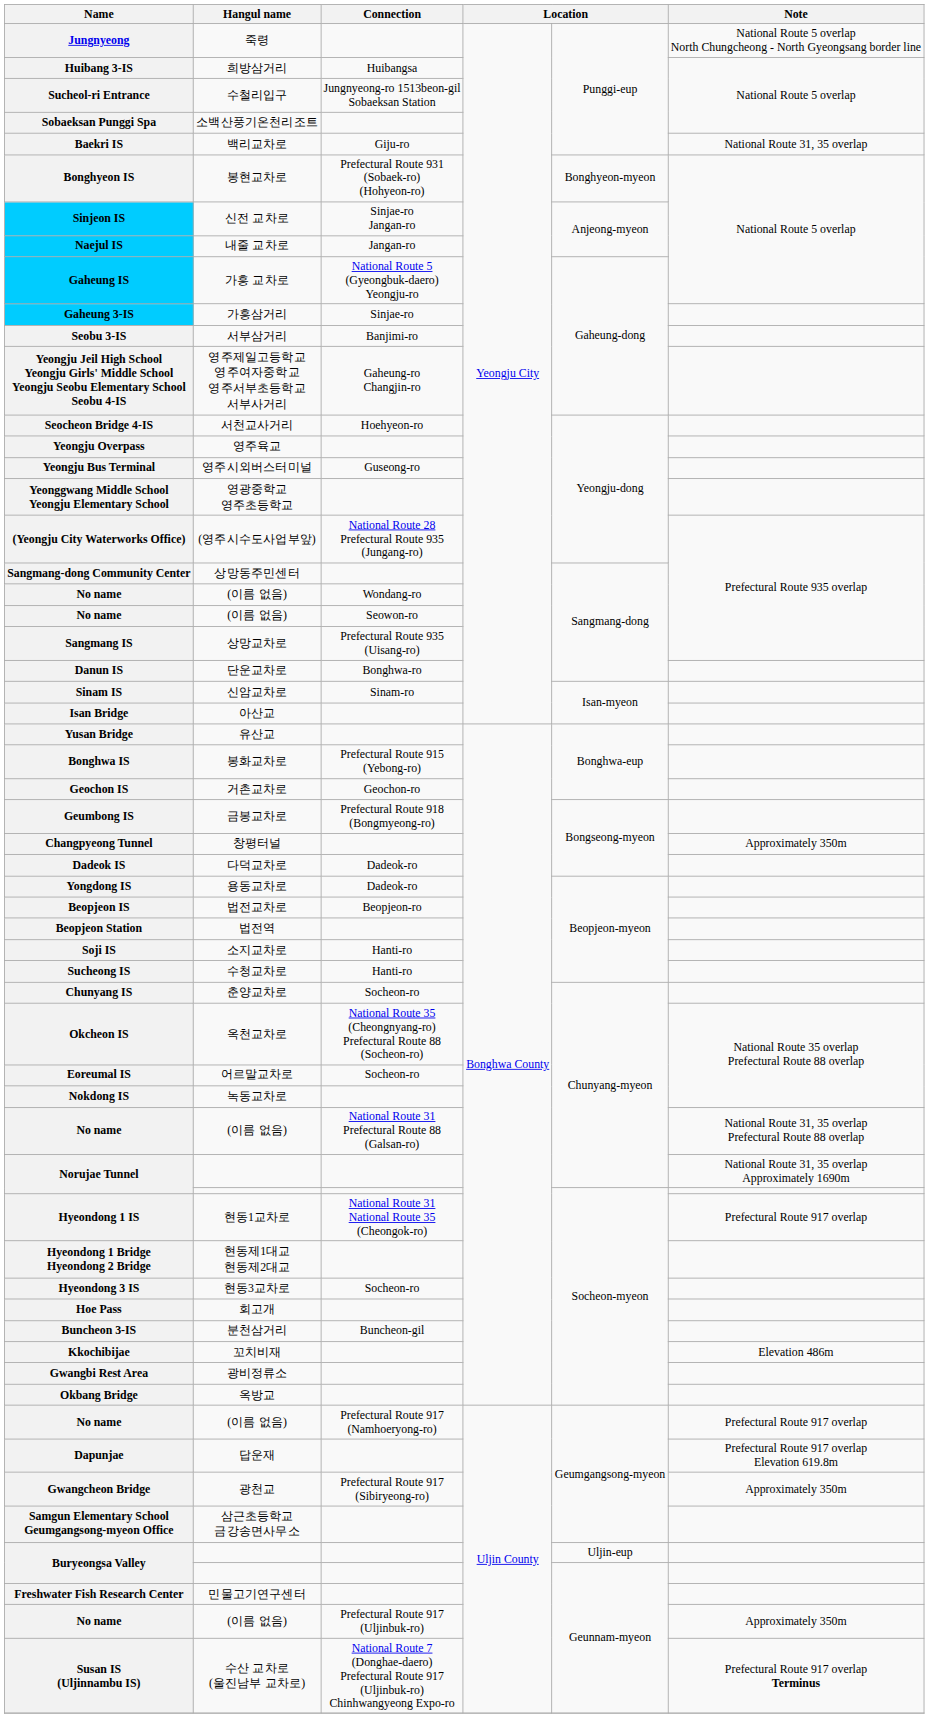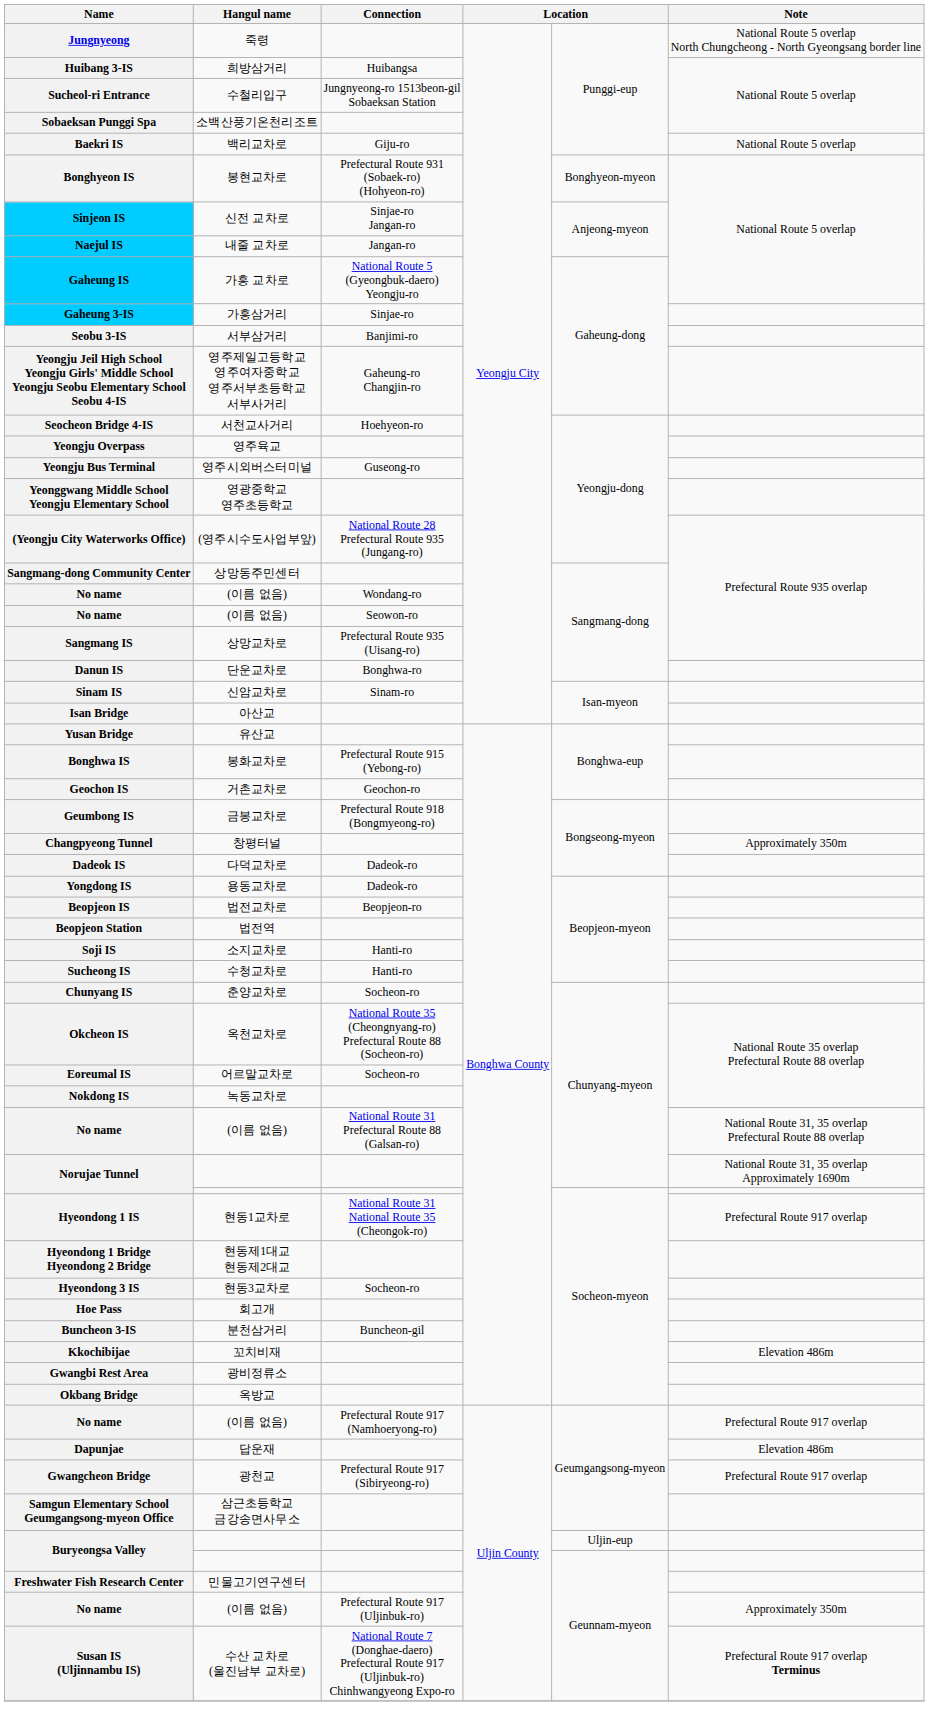 <table class="wikitable" style="font-size: 85%; text-align: center;">
 <tr>
 <th>Name</th>
 <th>Hangul name</th>
 <th>Connection</th>
 <th colspan="2">Location</th>
 <th>Note</th>
 </tr>
 <tr>
 <th><a href='#'>Jungnyeong</a></th>
 <td>죽령</td>
 <td></td>
 <td rowspan=24><a href='#'>Yeongju City</a></td>
 <td rowspan=5>Punggi-eup</td>
 <td>National Route 5 overlap<br>North Chungcheong - North Gyeongsang border line</td>
 </tr>
 <tr>
 <th>Huibang 3-IS</th>
 <td>희방삼거리</td>
 <td>Huibangsa</td>
 <td rowspan=3>National Route 5 overlap</td>
 </tr>
 <tr>
 <th>Sucheol-ri Entrance</th>
 <td>수철리입구</td>
 <td>Jungnyeong-ro 1513beon-gil<br>Sobaeksan Station</td>
 </tr>
 <tr>
 <th>Sobaeksan Punggi Spa</th>
 <td>소백산풍기온천리조트</td>
 <td></td>
 </tr>
 <tr>
 <th>Baekri IS</th>
 <td>백리교차로</td>
 <td>Giju-ro</td>
-<td>National Route 31, 35 overlap</td>
+<td>National Route 5 overlap</td>
 </tr>
 <tr>
 <th>Bonghyeon IS</th>
 <td>봉현교차로</td>
 <td>Prefectural Route 931<br>(Sobaek-ro)<br>(Hohyeon-ro)</td>
 <td>Bonghyeon-myeon</td>
 <td rowspan=4>National Route 5 overlap</td>
 </tr>
 <tr>
 <th style="background-color: #00CCFF;">Sinjeon IS</th>
 <td>신전 교차로</td>
 <td>Sinjae-ro<br>Jangan-ro</td>
 <td rowspan=2>Anjeong-myeon</td>
 </tr>
 <tr>
 <th style="background-color: #00CCFF;">Naejul IS</th>
 <td>내줄 교차로</td>
 <td>Jangan-ro</td>
 </tr>
 <tr>
 <th style="background-color: #00CCFF;">Gaheung IS</th>
 <td>가흥 교차로</td>
 <td><a href='#'>National Route 5</a><br>(Gyeongbuk-daero)<br>Yeongju-ro</td>
 <td rowspan=4>Gaheung-dong</td>
 </tr>
 <tr>
 <th style="background-color: #00CCFF;">Gaheung 3-IS</th>
 <td>가흥삼거리</td>
 <td>Sinjae-ro</td>
 <td></td>
 </tr>
 <tr>
 <th>Seobu 3-IS</th>
 <td>서부삼거리</td>
 <td>Banjimi-ro</td>
 <td></td>
 </tr>
 <tr>
 <th>Yeongju Jeil High School<br>Yeongju Girls' Middle School<br>Yeongju Seobu Elementary School<br>Seobu 4-IS</th>
 <td>영주제일고등학교<br>영주여자중학교<br>영주서부초등학교<br>서부사거리</td>
 <td>Gaheung-ro<br>Changjin-ro</td>
 <td></td>
 </tr>
 <tr>
 <th>Seocheon Bridge 4-IS</th>
 <td>서천교사거리</td>
 <td>Hoehyeon-ro</td>
 <td rowspan=5>Yeongju-dong</td>
 <td></td>
 </tr>
 <tr>
 <th>Yeongju Overpass</th>
 <td>영주육교</td>
 <td></td>
 <td></td>
 </tr>
 <tr>
 <th>Yeongju Bus Terminal</th>
 <td>영주시외버스터미널</td>
 <td>Guseong-ro</td>
 <td></td>
 </tr>
 <tr>
 <th>Yeonggwang Middle School<br>Yeongju Elementary School</th>
 <td>영광중학교<br>영주초등학교</td>
 <td></td>
 <td></td>
 </tr>
 <tr>
 <th>(Yeongju City Waterworks Office)</th>
 <td>(영주시수도사업부앞)</td>
 <td><a href='#'>National Route 28</a><br>Prefectural Route 935<br>(Jungang-ro)</td>
 <td rowspan=5>Prefectural Route 935 overlap</td>
 </tr>
 <tr>
 <th>Sangmang-dong Community Center</th>
 <td>상망동주민센터</td>
 <td></td>
 <td rowspan=5>Sangmang-dong</td>
 </tr>
 <tr>
 <th>No name</th>
 <td>(이름 없음)</td>
 <td>Wondang-ro</td>
 </tr>
 <tr>
 <th>No name</th>
 <td>(이름 없음)</td>
 <td>Seowon-ro</td>
 </tr>
 <tr>
 <th>Sangmang IS</th>
 <td>상망교차로</td>
 <td>Prefectural Route 935<br>(Uisang-ro)</td>
 </tr>
 <tr>
 <th>Danun IS</th>
 <td>단운교차로</td>
 <td>Bonghwa-ro</td>
 <td></td>
 </tr>
 <tr>
 <th>Sinam IS</th>
 <td>신암교차로</td>
 <td>Sinam-ro</td>
 <td rowspan=2>Isan-myeon</td>
 <td></td>
 </tr>
 <tr>
 <th>Isan Bridge</th>
 <td>아산교</td>
 <td></td>
 <td></td>
 </tr>
 <tr>
 <th>Yusan Bridge</th>
 <td>유산교</td>
 <td></td>
 <td rowspan=26><a href='#'>Bonghwa County</a></td>
 <td rowspan=3>Bonghwa-eup</td>
 <td></td>
 </tr>
 <tr>
 <th>Bonghwa IS</th>
 <td>봉화교차로</td>
 <td>Prefectural Route 915<br>(Yebong-ro)</td>
 <td></td>
 </tr>
 <tr>
 <th>Geochon IS</th>
 <td>거촌교차로</td>
 <td>Geochon-ro</td>
 <td></td>
 </tr>
 <tr>
 <th>Geumbong IS</th>
 <td>금봉교차로</td>
 <td>Prefectural Route 918<br>(Bongmyeong-ro)</td>
 <td rowspan=3>Bongseong-myeon</td>
 <td></td>
 </tr>
 <tr>
 <th>Changpyeong Tunnel</th>
 <td>창평터널</td>
 <td></td>
 <td>Approximately 350m</td>
 </tr>
 <tr>
 <th>Dadeok IS</th>
 <td>다덕교차로</td>
 <td>Dadeok-ro</td>
 <td></td>
 </tr>
 <tr>
 <th>Yongdong IS</th>
 <td>용동교차로</td>
 <td>Dadeok-ro</td>
 <td rowspan=5>Beopjeon-myeon</td>
 <td></td>
 </tr>
 <tr>
 <th>Beopjeon IS</th>
 <td>법전교차로</td>
 <td>Beopjeon-ro</td>
 <td></td>
 </tr>
 <tr>
 <th>Beopjeon Station</th>
 <td>법전역</td>
 <td></td>
 <td></td>
 </tr>
 <tr>
 <th>Soji IS</th>
 <td>소지교차로</td>
 <td>Hanti-ro</td>
 <td></td>
 </tr>
 <tr>
 <th>Sucheong IS</th>
 <td>수청교차로</td>
 <td>Hanti-ro</td>
 <td></td>
 </tr>
 <tr>
 <th>Chunyang IS</th>
 <td>춘양교차로</td>
 <td>Socheon-ro</td>
 <td rowspan=6>Chunyang-myeon</td>
 <td></td>
 </tr>
 <tr>
 <th>Okcheon IS</th>
 <td>옥천교차로</td>
 <td><a href='#'>National Route 35</a><br>(Cheongnyang-ro)<br>Prefectural Route 88<br>(Socheon-ro)</td>
 <td rowspan=3>National Route 35 overlap<br>Prefectural Route 88 overlap</td>
 </tr>
 <tr>
 <th>Eoreumal IS</th>
 <td>어르말교차로</td>
 <td>Socheon-ro</td>
 </tr>
 <tr>
 <th>Nokdong IS</th>
 <td>녹동교차로</td>
 <td></td>
 </tr>
 <tr>
 <th>No name</th>
 <td>(이름 없음)</td>
 <td><a href='#'>National Route 31</a><br>Prefectural Route 88<br>(Galsan-ro)</td>
 <td>National Route 31, 35 overlap<br>Prefectural Route 88 overlap</td>
 </tr>
 <tr>
 <th rowspan=2>Norujae Tunnel</th>
 <td></td>
 <td></td>
 <td>National Route 31, 35 overlap<br>Approximately 1690m</td>
 </tr>
 <tr>
 <td></td>
 <td></td>
 <td rowspan=9>Socheon-myeon</td>
 <td></td>
 </tr>
 <tr>
 <th>Hyeondong 1 IS</th>
 <td>현동1교차로</td>
 <td><a href='#'>National Route 31</a><br><a href='#'>National Route 35</a><br>(Cheongok-ro)</td>
 <td>Prefectural Route 917 overlap</td>
 </tr>
 <tr>
 <th>Hyeondong 1 Bridge<br>Hyeondong 2 Bridge</th>
 <td>현동제1대교<br>현동제2대교</td>
 <td></td>
 <td></td>
 </tr>
 <tr>
 <th>Hyeondong 3 IS</th>
 <td>현동3교차로</td>
 <td>Socheon-ro</td>
 <td></td>
 </tr>
 <tr>
 <th>Hoe Pass</th>
 <td>회고개</td>
 <td></td>
 <td></td>
 </tr>
 <tr>
 <th>Buncheon 3-IS</th>
 <td>분천삼거리</td>
 <td>Buncheon-gil</td>
 <td></td>
 </tr>
 <tr>
 <th>Kkochibijae</th>
 <td>꼬치비재</td>
 <td></td>
 <td>Elevation 486m</td>
 </tr>
 <tr>
 <th>Gwangbi Rest Area</th>
 <td>광비정류소</td>
 <td></td>
 <td></td>
 </tr>
 <tr>
 <th>Okbang Bridge</th>
 <td>옥방교</td>
 <td></td>
 <td></td>
 </tr>
 <tr>
 <th>No name</th>
 <td>(이름 없음)</td>
 <td>Prefectural Route 917<br>(Namhoeryong-ro)</td>
 <td rowspan=9><a href='#'>Uljin County</a></td>
 <td rowspan=4>Geumgangsong-myeon</td>
 <td>Prefectural Route 917 overlap</td>
 </tr>
 <tr>
 <th>Dapunjae</th>
 <td>답운재</td>
 <td></td>
-<td>Prefectural Route 917 overlap<br>Elevation 619.8m</td>
+<td>Elevation 486m</td>
 </tr>
 <tr>
 <th>Gwangcheon Bridge</th>
 <td>광천교</td>
 <td>Prefectural Route 917<br>(Sibiryeong-ro)</td>
-<td>Approximately 350m</td>
+<td>Prefectural Route 917 overlap</td>
 </tr>
 <tr>
 <th>Samgun Elementary School<br>Geumgangsong-myeon Office</th>
 <td>삼근초등학교<br>금강송면사무소</td>
 <td></td>
 <td></td>
 </tr>
 <tr>
 <th rowspan=2>Buryeongsa Valley</th>
 <td></td>
 <td></td>
 <td>Uljin-eup</td>
 <td></td>
 </tr>
 <tr>
 <td></td>
 <td>　</td>
 <td rowspan=4>Geunnam-myeon</td>
 <td>　</td>
 </tr>
 <tr>
 <th>Freshwater Fish Research Center</th>
 <td>민물고기연구센터</td>
 <td></td>
 <td></td>
 </tr>
 <tr>
 <th>No name</th>
 <td>(이름 없음)</td>
 <td>Prefectural Route 917<br>(Uljinbuk-ro)</td>
 <td>Approximately 350m</td>
 </tr>
 <tr>
 <th>Susan IS<br>(Uljinnambu IS)</th>
 <td>수산 교차로<br>(울진남부 교차로)</td>
 <td><a href='#'>National Route 7</a><br>(Donghae-daero)<br>Prefectural Route 917<br>(Uljinbuk-ro)<br>Chinhwangyeong Expo-ro</td>
 <td>Prefectural Route 917 overlap<br><strong>Terminus</strong></td>
 </tr>
 <tr>
 </tr>
 </table>
